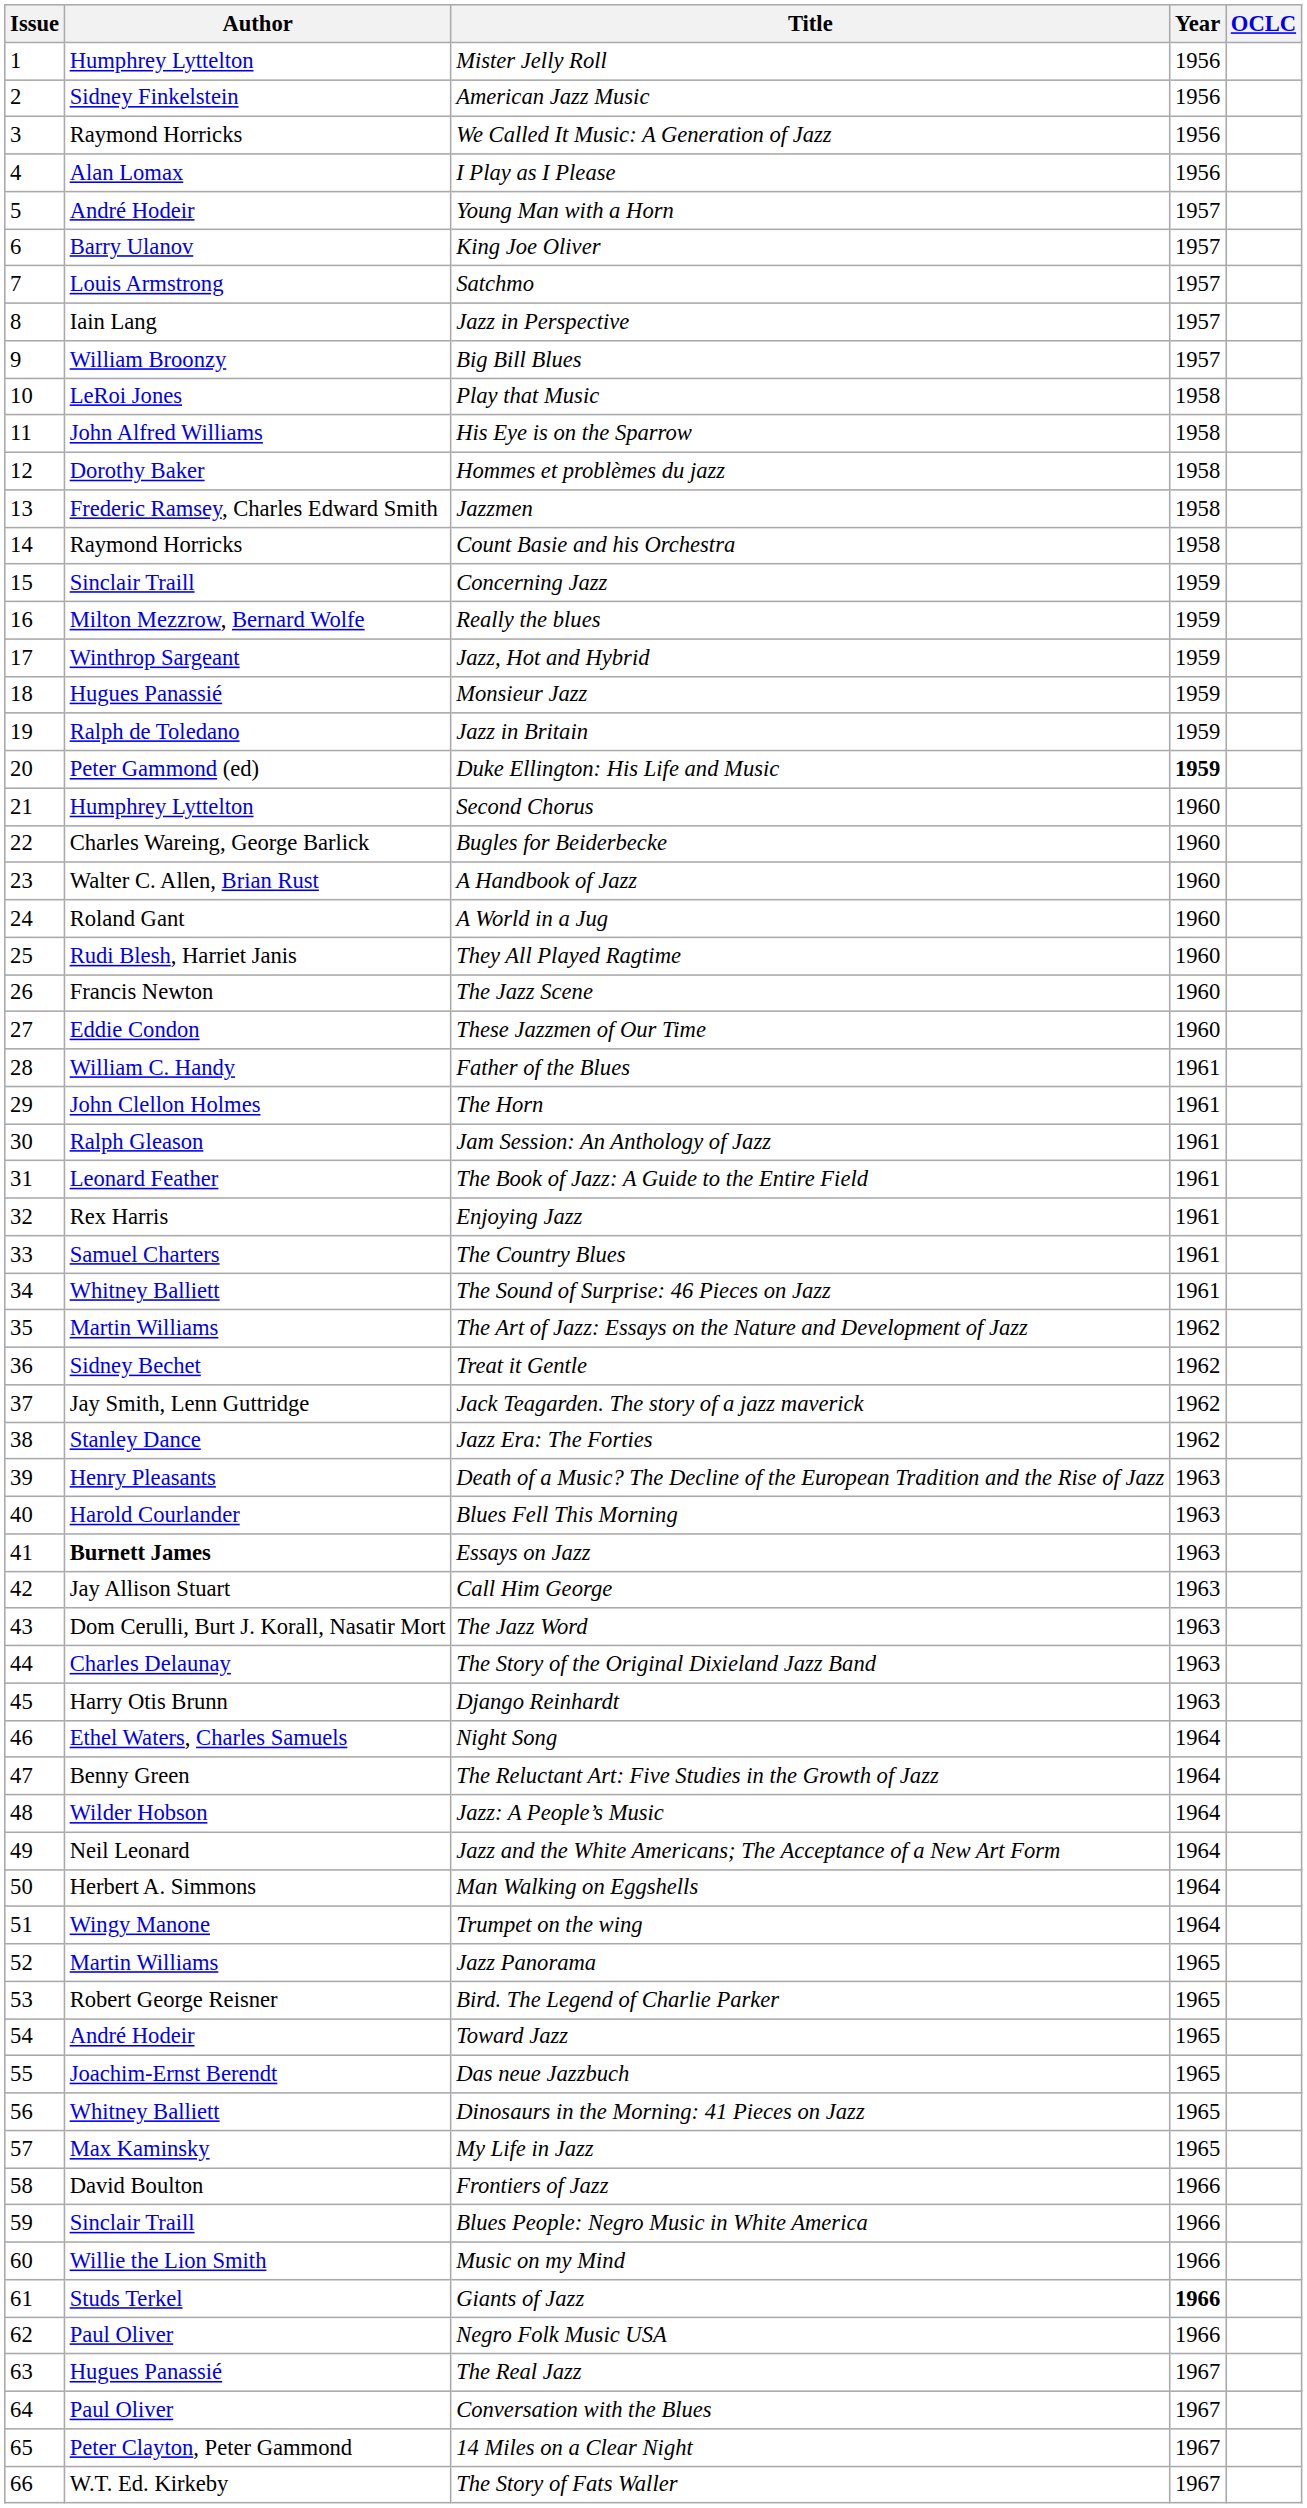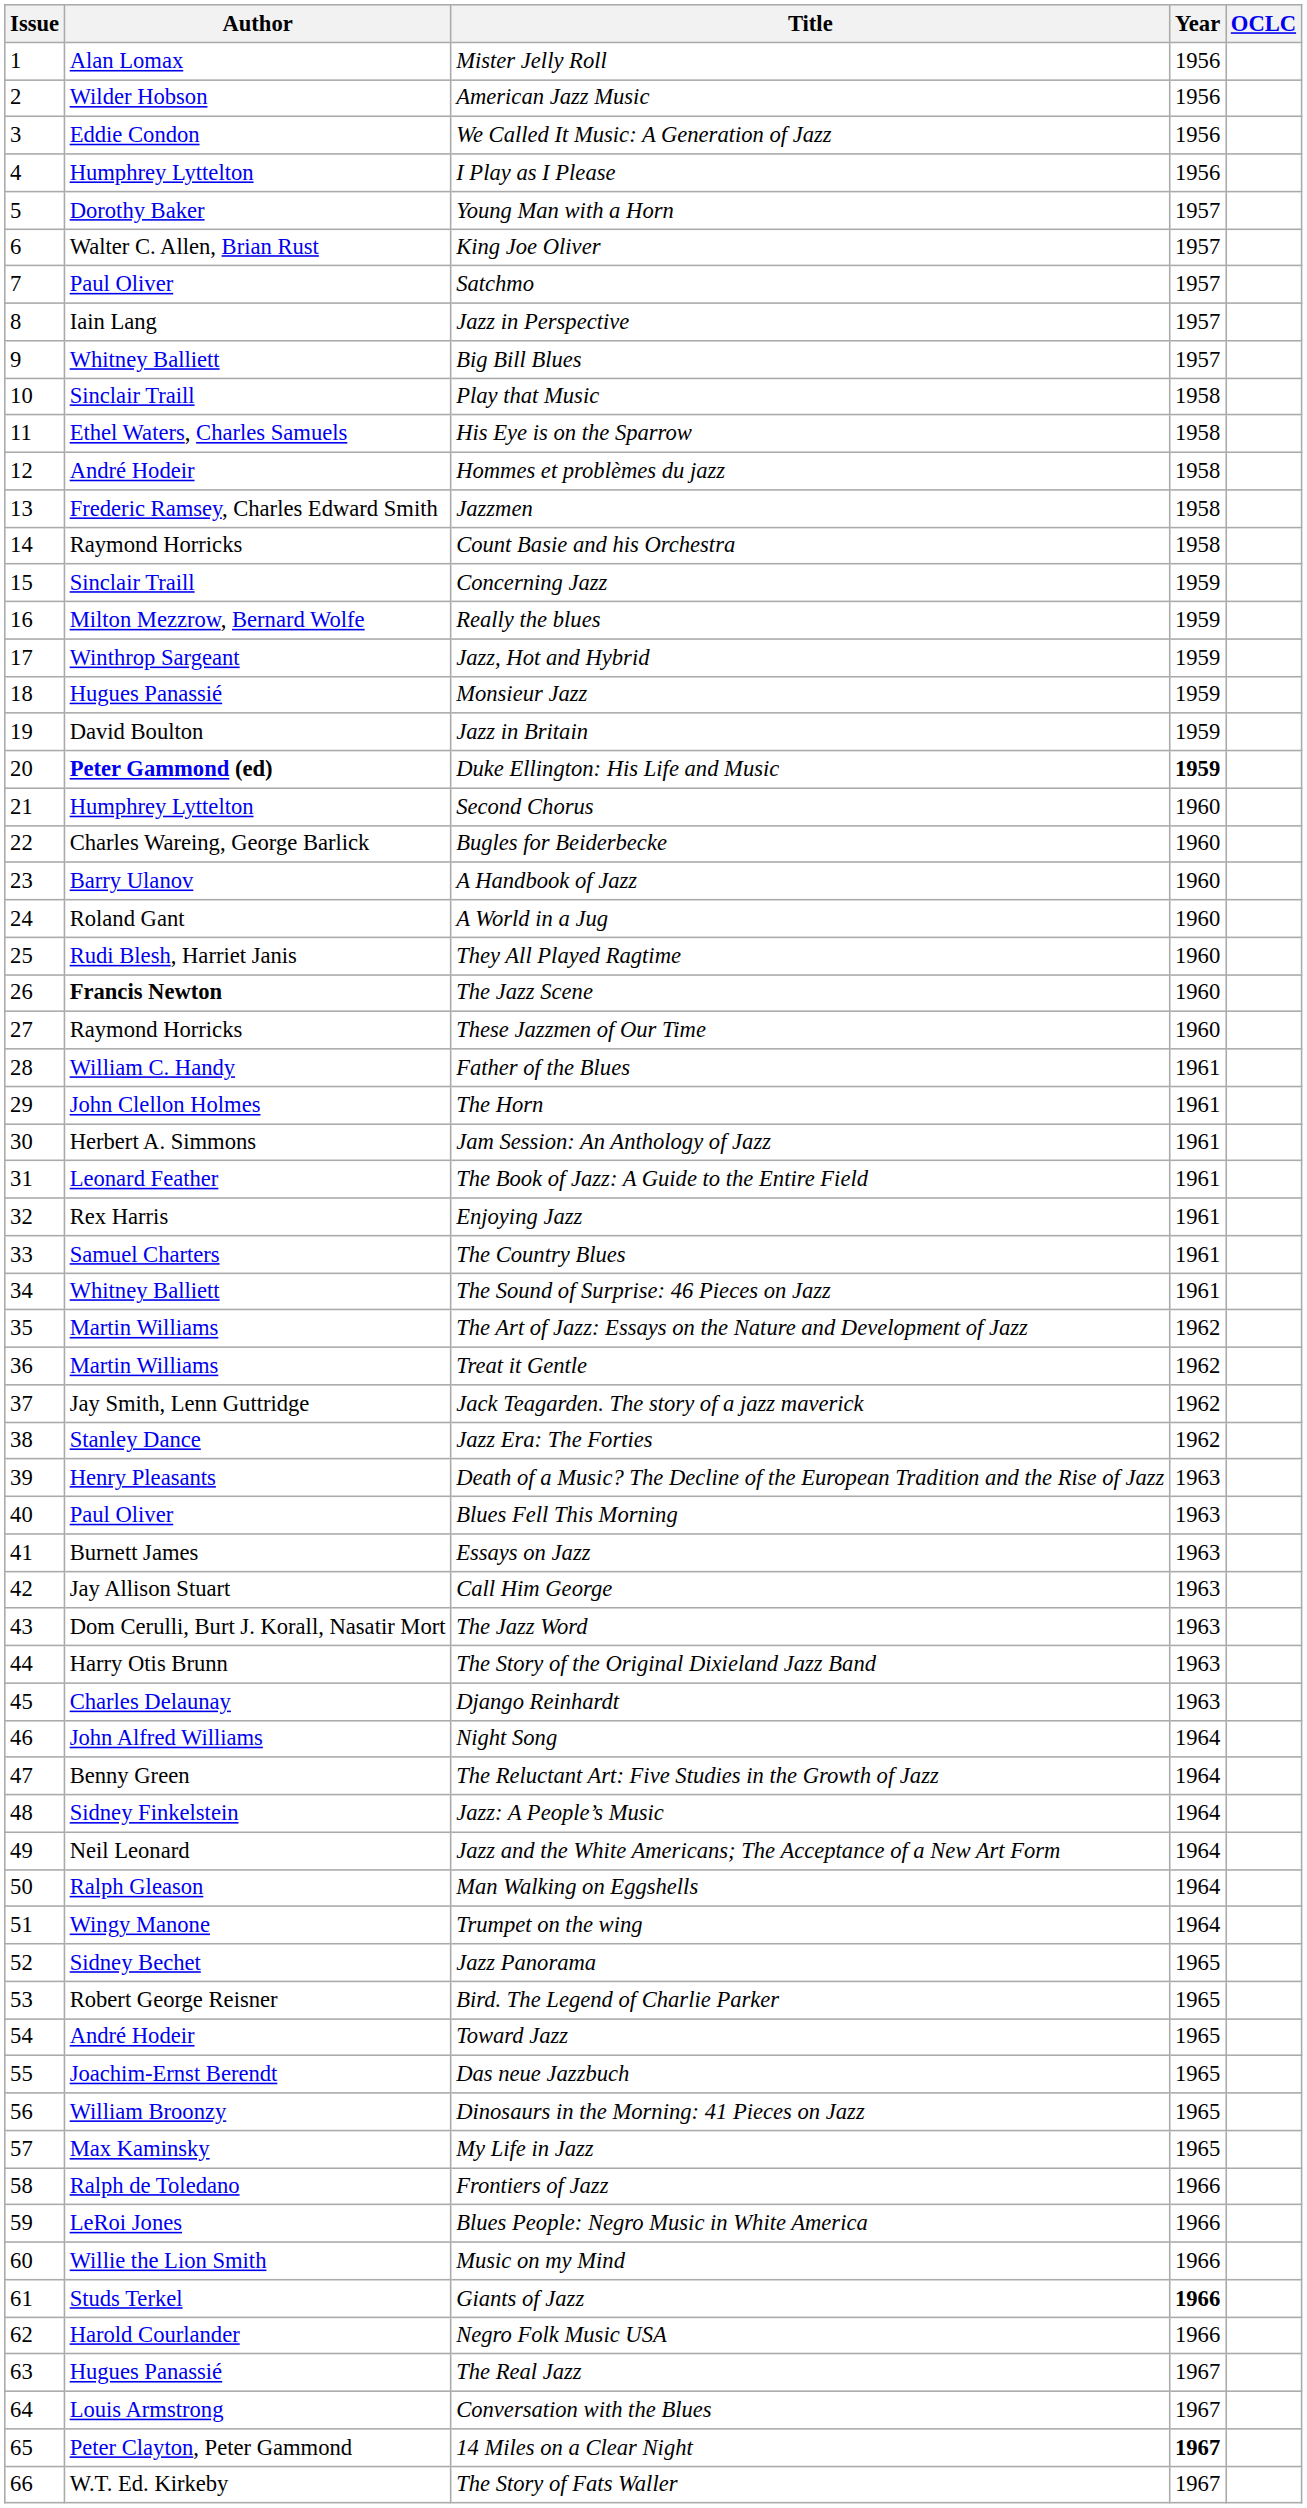 <table class="wikitable collapsible sortable" border="0" cellpadding="1" style="color: black; background-color: #FFFFFF; font-size:90%; width="80%">
 <tr>
 <th>Issue</th>
 <th>Author</th>
 <th>Title</th>
 <th>Year</th>
 <th><a href='#'>OCLC</a></th>
 </tr>
 <tr>
 <td>1</td>
-<td><a href='#'>Humphrey Lyttelton</a></td>
+<td><a href='#'>Alan Lomax</a></td>
 <td><em>Mister Jelly Roll</em></td>
 <td>1956</td>
 <td></td>
 </tr>
 <tr>
 <td>2</td>
-<td><a href='#'>Sidney Finkelstein</a></td>
+<td><a href='#'>Wilder Hobson</a></td>
 <td><em>American Jazz Music</em></td>
 <td>1956</td>
 <td></td>
 </tr>
 <tr>
 <td>3</td>
-<td>Raymond Horricks</td>
+<td><a href='#'>Eddie Condon</a></td>
 <td><em>We Called It Music: A Generation of Jazz</em></td>
 <td>1956</td>
 <td></td>
 </tr>
 <tr>
 <td>4</td>
-<td><a href='#'>Alan Lomax</a></td>
+<td><a href='#'>Humphrey Lyttelton</a></td>
 <td><em>I Play as I Please</em></td>
 <td>1956</td>
 <td></td>
 </tr>
 <tr>
 <td>5</td>
-<td><a href='#'>André Hodeir</a></td>
+<td><a href='#'>Dorothy Baker</a></td>
 <td><em>Young Man with a Horn</em></td>
 <td>1957</td>
 <td></td>
 </tr>
 <tr>
 <td>6</td>
-<td><a href='#'>Barry Ulanov</a></td>
+<td>Walter C. Allen, <a href='#'>Brian Rust</a></td>
 <td><em>King Joe Oliver</em></td>
 <td>1957</td>
 <td></td>
 </tr>
 <tr>
 <td>7</td>
-<td><a href='#'>Louis Armstrong</a></td>
+<td><a href='#'>Paul Oliver</a></td>
 <td><em>Satchmo</em></td>
 <td>1957</td>
 <td></td>
 </tr>
 <tr>
 <td>8</td>
 <td>Iain Lang</td>
 <td><em>Jazz in Perspective</em></td>
 <td>1957</td>
 <td></td>
 </tr>
 <tr>
 <td>9</td>
-<td><a href='#'>William Broonzy</a></td>
+<td><a href='#'>Whitney Balliett</a></td>
 <td><em>Big Bill Blues</em></td>
 <td>1957</td>
 <td></td>
 </tr>
 <tr>
 <td>10</td>
-<td><a href='#'>LeRoi Jones</a></td>
+<td><a href='#'>Sinclair Traill</a></td>
 <td><em>Play that Music</em></td>
 <td>1958</td>
 <td></td>
 </tr>
 <tr>
 <td>11</td>
-<td><a href='#'>John Alfred Williams</a></td>
+<td><a href='#'>Ethel Waters</a>, <a href='#'>Charles Samuels</a></td>
 <td><em>His Eye is on the Sparrow</em></td>
 <td>1958</td>
 <td></td>
 </tr>
 <tr>
 <td>12</td>
-<td><a href='#'>Dorothy Baker</a></td>
+<td><a href='#'>André Hodeir</a></td>
 <td><em>Hommes et problèmes du jazz</em></td>
 <td>1958</td>
 <td></td>
 </tr>
 <tr>
 <td>13</td>
 <td><a href='#'>Frederic Ramsey</a>, Charles Edward Smith</td>
 <td><em>Jazzmen</em></td>
 <td>1958</td>
 <td></td>
 </tr>
 <tr>
 <td>14</td>
 <td>Raymond Horricks</td>
 <td><em>Count Basie and his Orchestra</em></td>
 <td>1958</td>
 <td></td>
 </tr>
 <tr>
 <td>15</td>
 <td><a href='#'>Sinclair Traill</a></td>
 <td><em>Concerning Jazz</em></td>
 <td>1959</td>
 <td></td>
 </tr>
 <tr>
 <td>16</td>
 <td><a href='#'>Milton Mezzrow</a>, <a href='#'>Bernard Wolfe</a></td>
 <td><em>Really the blues</em></td>
 <td>1959</td>
 <td></td>
 </tr>
 <tr>
 <td>17</td>
 <td><a href='#'>Winthrop Sargeant</a></td>
 <td><em>Jazz, Hot and Hybrid</em></td>
 <td>1959</td>
 <td></td>
 </tr>
 <tr>
 <td>18</td>
 <td><a href='#'>Hugues Panassié</a></td>
 <td><em>Monsieur Jazz</em></td>
 <td>1959</td>
 <td></td>
 </tr>
 <tr>
 <td>19</td>
-<td><a href='#'>Ralph de Toledano</a></td>
+<td>David Boulton</td>
 <td><em>Jazz in Britain</em></td>
 <td>1959</td>
 <td></td>
 </tr>
 <tr>
 <td>20</td>
-<td><a href='#'>Peter Gammond</a> (ed)</td>
+<td><strong><a href='#'>Peter Gammond</a> (ed)</strong></td>
 <td><em>Duke Ellington: His Life and Music</em></td>
 <td><strong>1959</strong></td>
 <td></td>
 </tr>
 <tr>
 <td>21</td>
 <td><a href='#'>Humphrey Lyttelton</a></td>
 <td><em>Second Chorus</em></td>
 <td>1960</td>
 <td></td>
 </tr>
 <tr>
 <td>22</td>
 <td>Charles Wareing, George Barlick</td>
 <td><em>Bugles for Beiderbecke</em></td>
 <td>1960</td>
 <td></td>
 </tr>
 <tr>
 <td>23</td>
-<td>Walter C. Allen, <a href='#'>Brian Rust</a></td>
+<td><a href='#'>Barry Ulanov</a></td>
 <td><em>A Handbook of Jazz</em></td>
 <td>1960</td>
 <td></td>
 </tr>
 <tr>
 <td>24</td>
 <td>Roland Gant</td>
 <td><em>A World in a Jug</em></td>
 <td>1960</td>
 <td></td>
 </tr>
 <tr>
 <td>25</td>
 <td><a href='#'>Rudi Blesh</a>, Harriet Janis</td>
 <td><em>They All Played Ragtime</em></td>
 <td>1960</td>
 <td></td>
 </tr>
 <tr>
 <td>26</td>
-<td>Francis Newton</td>
+<td><strong>Francis Newton</strong></td>
 <td><em>The Jazz Scene</em></td>
 <td>1960</td>
 <td></td>
 </tr>
 <tr>
 <td>27</td>
-<td><a href='#'>Eddie Condon</a></td>
+<td>Raymond Horricks</td>
 <td><em>These Jazzmen of Our Time</em></td>
 <td>1960</td>
 <td></td>
 </tr>
 <tr>
 <td>28</td>
 <td><a href='#'>William C. Handy</a></td>
 <td><em>Father of the Blues</em></td>
 <td>1961</td>
 <td></td>
 </tr>
 <tr>
 <td>29</td>
 <td><a href='#'>John Clellon Holmes</a></td>
 <td><em>The Horn</em></td>
 <td>1961</td>
 <td></td>
 </tr>
 <tr>
 <td>30</td>
-<td><a href='#'>Ralph Gleason</a></td>
+<td>Herbert A. Simmons</td>
 <td><em>Jam Session: An Anthology of Jazz</em></td>
 <td>1961</td>
 <td></td>
 </tr>
 <tr>
 <td>31</td>
 <td><a href='#'>Leonard Feather</a></td>
 <td><em>The Book of Jazz: A Guide to the Entire Field</em></td>
 <td>1961</td>
 <td></td>
 </tr>
 <tr>
 <td>32</td>
 <td>Rex Harris</td>
 <td><em>Enjoying Jazz</em></td>
 <td>1961</td>
 <td></td>
 </tr>
 <tr>
 <td>33</td>
 <td><a href='#'>Samuel Charters</a></td>
 <td><em>The Country Blues</em></td>
 <td>1961</td>
 <td></td>
 </tr>
 <tr>
 <td>34</td>
 <td><a href='#'>Whitney Balliett</a></td>
 <td><em>The Sound of Surprise: 46 Pieces on Jazz</em></td>
 <td>1961</td>
 <td></td>
 </tr>
 <tr>
 <td>35</td>
 <td><a href='#'>Martin Williams</a></td>
 <td><em>The Art of Jazz: Essays on the Nature and Development of Jazz</em></td>
 <td>1962</td>
 <td></td>
 </tr>
 <tr>
 <td>36</td>
-<td><a href='#'>Sidney Bechet</a></td>
+<td><a href='#'>Martin Williams</a></td>
 <td><em>Treat it Gentle</em></td>
 <td>1962</td>
 <td></td>
 </tr>
 <tr>
 <td>37</td>
 <td>Jay Smith, Lenn Guttridge</td>
 <td><em>Jack Teagarden. The story of a jazz maverick</em></td>
 <td>1962</td>
 <td></td>
 </tr>
 <tr>
 <td>38</td>
 <td><a href='#'>Stanley Dance</a></td>
 <td><em>Jazz Era: The Forties</em></td>
 <td>1962</td>
 <td></td>
 </tr>
 <tr>
 <td>39</td>
 <td><a href='#'>Henry Pleasants</a></td>
 <td><em>Death of a Music? The Decline of the European Tradition and the Rise of Jazz</em></td>
 <td>1963</td>
 <td></td>
 </tr>
 <tr>
 <td>40</td>
-<td><a href='#'>Harold Courlander</a></td>
+<td><a href='#'>Paul Oliver</a></td>
 <td><em>Blues Fell This Morning</em></td>
 <td>1963</td>
 <td></td>
 </tr>
 <tr>
 <td>41</td>
-<td><strong>Burnett James</strong></td>
+<td>Burnett James</td>
 <td><em>Essays on Jazz</em></td>
 <td>1963</td>
 <td></td>
 </tr>
 <tr>
 <td>42</td>
 <td>Jay Allison Stuart</td>
 <td><em>Call Him George</em></td>
 <td>1963</td>
 <td></td>
 </tr>
 <tr>
 <td>43</td>
 <td>Dom Cerulli, Burt J. Korall, Nasatir Mort</td>
 <td><em>The Jazz Word</em></td>
 <td>1963</td>
 <td></td>
 </tr>
 <tr>
 <td>44</td>
-<td><a href='#'>Charles Delaunay</a></td>
+<td>Harry Otis Brunn</td>
 <td><em>The Story of the Original Dixieland Jazz Band</em></td>
 <td>1963</td>
 <td></td>
 </tr>
 <tr>
 <td>45</td>
-<td>Harry Otis Brunn</td>
+<td><a href='#'>Charles Delaunay</a></td>
 <td><em>Django Reinhardt</em></td>
 <td>1963</td>
 <td></td>
 </tr>
 <tr>
 <td>46</td>
-<td><a href='#'>Ethel Waters</a>, <a href='#'>Charles Samuels</a></td>
+<td><a href='#'>John Alfred Williams</a></td>
 <td><em>Night Song</em></td>
 <td>1964</td>
 <td></td>
 </tr>
 <tr>
 <td>47</td>
 <td>Benny Green</td>
 <td><em>The Reluctant Art: Five Studies in the Growth of Jazz</em></td>
 <td>1964</td>
 <td></td>
 </tr>
 <tr>
 <td>48</td>
-<td><a href='#'>Wilder Hobson</a></td>
+<td><a href='#'>Sidney Finkelstein</a></td>
 <td><em>Jazz: A People’s Music</em></td>
 <td>1964</td>
 <td></td>
 </tr>
 <tr>
 <td>49</td>
 <td>Neil Leonard</td>
 <td><em>Jazz and the White Americans; The Acceptance of a New Art Form</em></td>
 <td>1964</td>
 <td></td>
 </tr>
 <tr>
 <td>50</td>
-<td>Herbert A. Simmons</td>
+<td><a href='#'>Ralph Gleason</a></td>
 <td><em>Man Walking on Eggshells</em></td>
 <td>1964</td>
 <td></td>
 </tr>
 <tr>
 <td>51</td>
 <td><a href='#'>Wingy Manone</a></td>
 <td><em>Trumpet on the wing</em></td>
 <td>1964</td>
 <td></td>
 </tr>
 <tr>
 <td>52</td>
-<td><a href='#'>Martin Williams</a></td>
+<td><a href='#'>Sidney Bechet</a></td>
 <td><em>Jazz Panorama</em></td>
 <td>1965</td>
 <td></td>
 </tr>
 <tr>
 <td>53</td>
 <td>Robert George Reisner</td>
 <td><em>Bird. The Legend of Charlie Parker</em></td>
 <td>1965</td>
 <td></td>
 </tr>
 <tr>
 <td>54</td>
 <td><a href='#'>André Hodeir</a></td>
 <td><em>Toward Jazz</em></td>
 <td>1965</td>
 <td></td>
 </tr>
 <tr>
 <td>55</td>
 <td><a href='#'>Joachim-Ernst Berendt</a></td>
 <td><em>Das neue Jazzbuch</em></td>
 <td>1965</td>
 <td></td>
 </tr>
 <tr>
 <td>56</td>
-<td><a href='#'>Whitney Balliett</a></td>
+<td><a href='#'>William Broonzy</a></td>
 <td><em>Dinosaurs in the Morning: 41 Pieces on Jazz</em></td>
 <td>1965</td>
 <td></td>
 </tr>
 <tr>
 <td>57</td>
 <td><a href='#'>Max Kaminsky</a></td>
 <td><em>My Life in Jazz</em></td>
 <td>1965</td>
 <td></td>
 </tr>
 <tr>
 <td>58</td>
-<td>David Boulton</td>
+<td><a href='#'>Ralph de Toledano</a></td>
 <td><em>Frontiers of Jazz</em></td>
 <td>1966</td>
 <td></td>
 </tr>
 <tr>
 <td>59</td>
-<td><a href='#'>Sinclair Traill</a></td>
+<td><a href='#'>LeRoi Jones</a></td>
 <td><em>Blues People: Negro Music in White America</em></td>
 <td>1966</td>
 <td></td>
 </tr>
 <tr>
 <td>60</td>
 <td><a href='#'>Willie the Lion Smith</a></td>
 <td><em>Music on my Mind</em></td>
 <td>1966</td>
 <td></td>
 </tr>
 <tr>
 <td>61</td>
 <td><a href='#'>Studs Terkel</a></td>
 <td><em>Giants of Jazz</em></td>
 <td><strong>1966</strong></td>
 <td></td>
 </tr>
 <tr>
 <td>62</td>
-<td><a href='#'>Paul Oliver</a></td>
+<td><a href='#'>Harold Courlander</a></td>
 <td><em>Negro Folk Music USA</em></td>
 <td>1966</td>
 <td></td>
 </tr>
 <tr>
 <td>63</td>
 <td><a href='#'>Hugues Panassié</a></td>
 <td><em>The Real Jazz</em></td>
 <td>1967</td>
 <td></td>
 </tr>
 <tr>
 <td>64</td>
-<td><a href='#'>Paul Oliver</a></td>
+<td><a href='#'>Louis Armstrong</a></td>
 <td><em>Conversation with the Blues</em></td>
 <td>1967</td>
 <td></td>
 </tr>
 <tr>
 <td>65</td>
 <td><a href='#'>Peter Clayton</a>, Peter Gammond</td>
 <td><em>14 Miles on a Clear Night</em></td>
-<td>1967</td>
+<td><strong>1967</strong></td>
 <td></td>
 </tr>
 <tr>
 <td>66</td>
 <td>W.T. Ed. Kirkeby</td>
 <td><em>The Story of Fats Waller</em></td>
 <td>1967</td>
 <td></td>
 </tr>
 </table>
